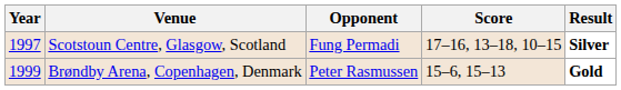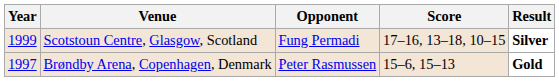 <table class="sortable wikitable" style="font-size: 90%;">
 <tr>
 <th>Year</th>
 <th>Venue</th>
 <th>Opponent</th>
 <th>Score</th>
 <th>Result</th>
 </tr>
 <tr style="background:#F3E6D7">
-<td align="center"><a href='#'>1997</a></td>
+<td align="center"><a href='#'>1999</a></td>
 <td align="left"><a href='#'>Scotstoun Centre</a>, <a href='#'>Glasgow</a>, Scotland</td>
 <td align="left"> <a href='#'>Fung Permadi</a></td>
 <td align="left">17–16, 13–18, 10–15</td>
 <td style="text-align:left; background:white"> <strong>Silver</strong></td>
 </tr>
 <tr style="background:#F3E6D7">
-<td align="center"><a href='#'>1999</a></td>
+<td align="center"><a href='#'>1997</a></td>
 <td align="left"><a href='#'>Brøndby Arena</a>, <a href='#'>Copenhagen</a>, Denmark</td>
 <td align="left"> <a href='#'>Peter Rasmussen</a></td>
 <td align="left">15–6, 15–13</td>
 <td style="text-align:left; background:white"> <strong>Gold</strong></td>
 </tr>
 </table>
